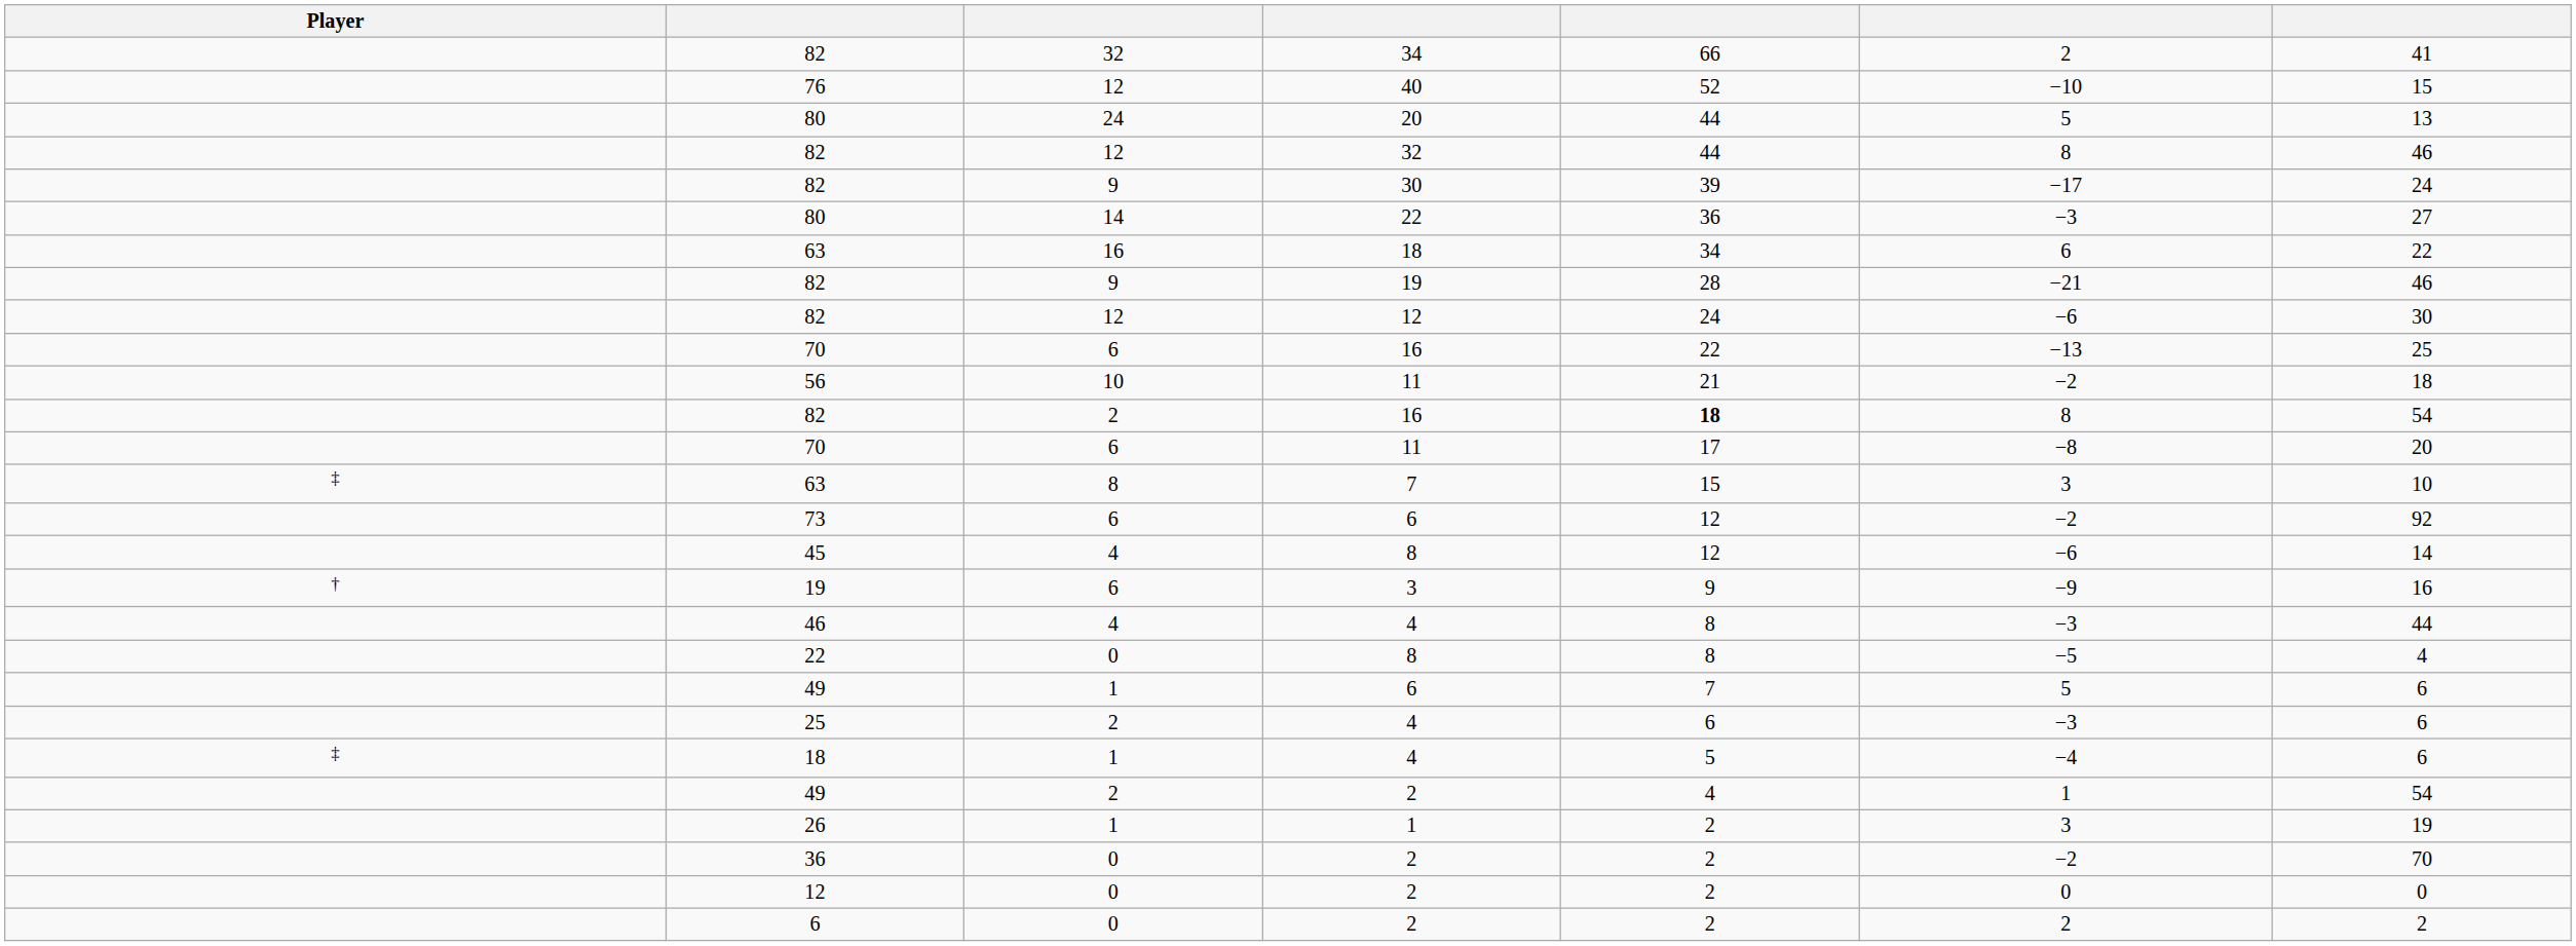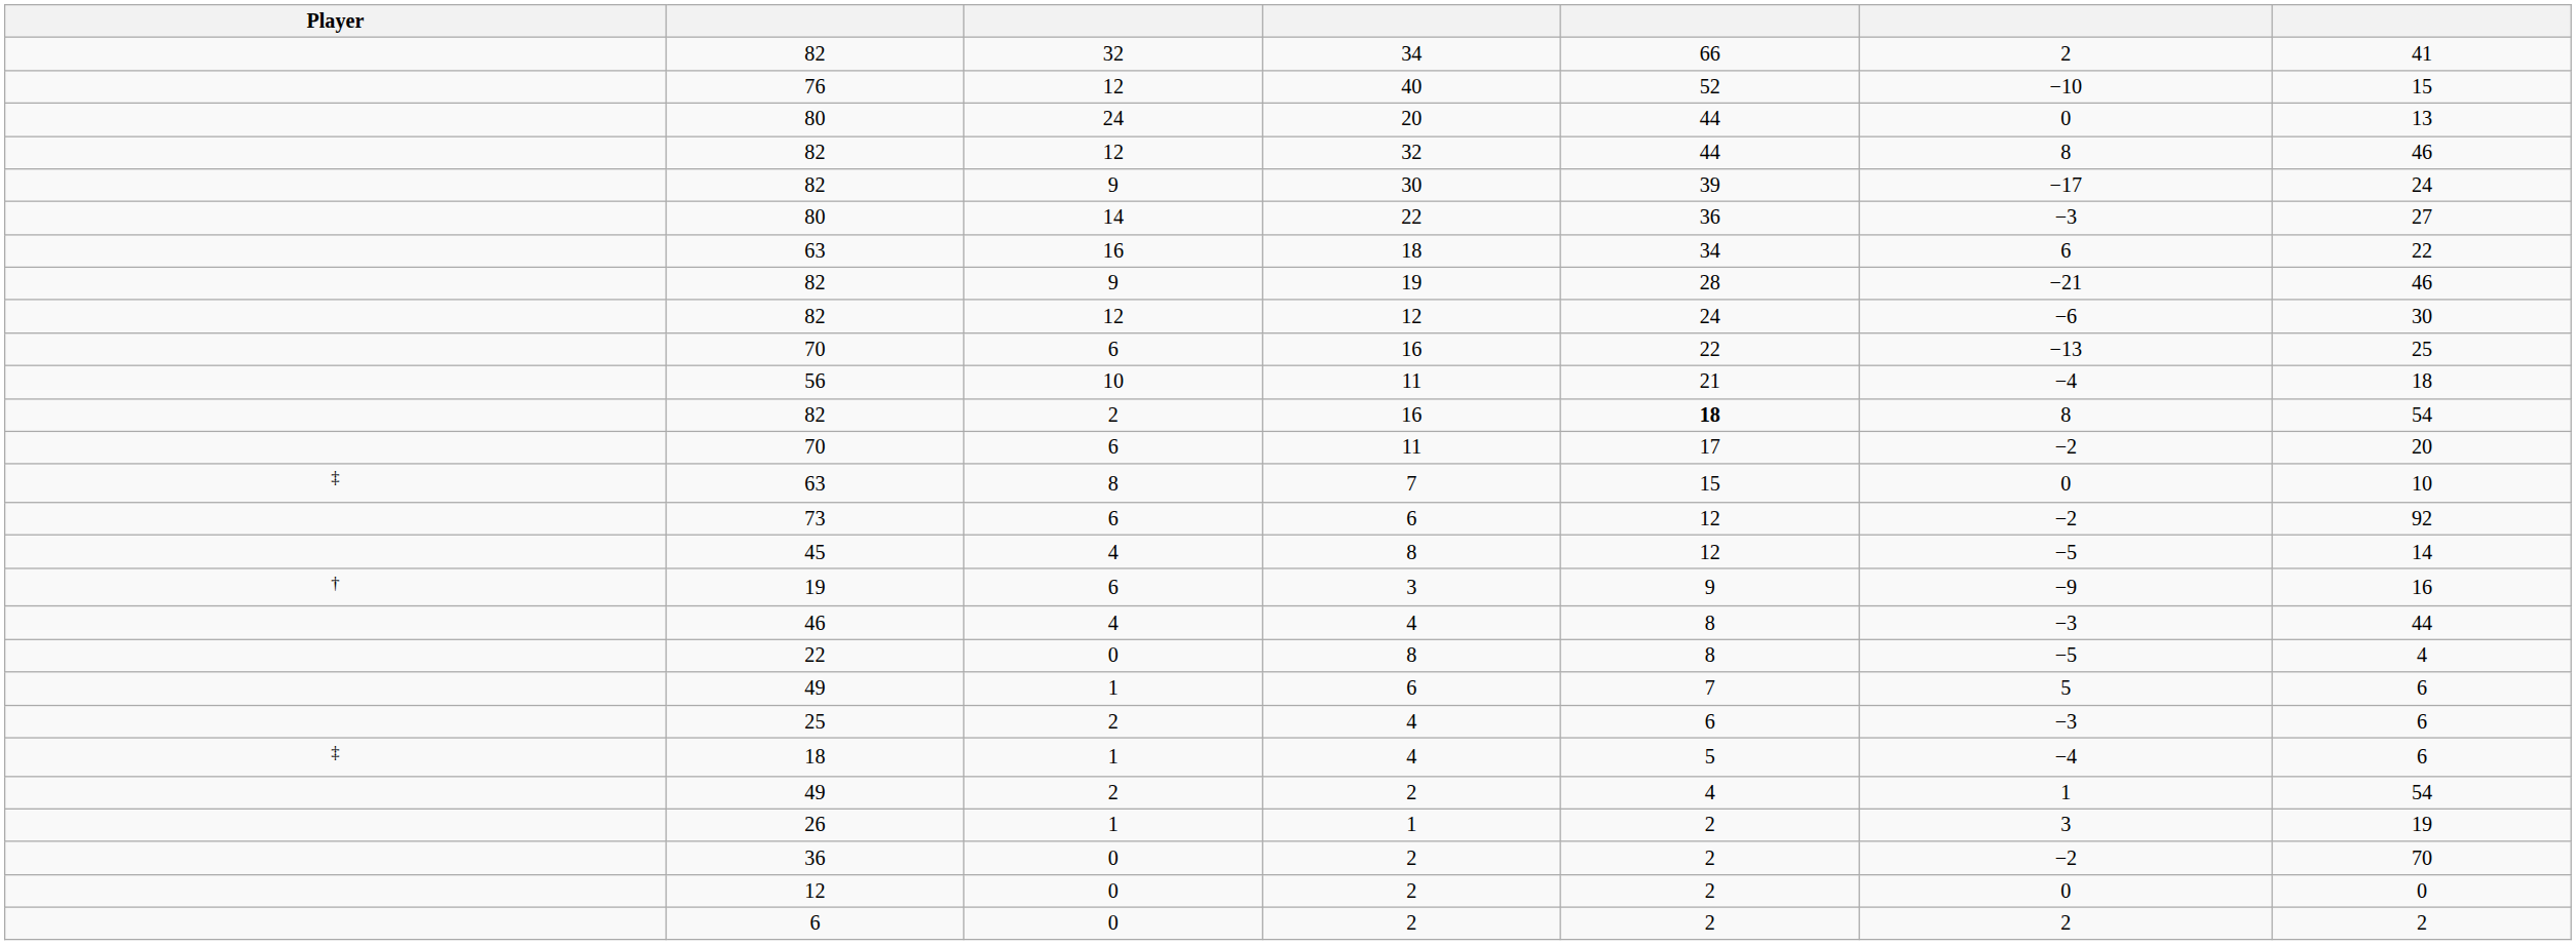 <table class="wikitable sortable" style="width:100%; text-align:center;">
 <tr>
 <th>Player</th>
 <th></th>
 <th></th>
 <th></th>
 <th></th>
 <th data-sort-type="number"></th>
 <th></th>
 </tr>
 <tr>
 <td></td>
 <td>82</td>
 <td>32</td>
 <td>34</td>
 <td>66</td>
 <td>2</td>
 <td>41</td>
 </tr>
 <tr>
 <td></td>
 <td>76</td>
 <td>12</td>
 <td>40</td>
 <td>52</td>
 <td>−10</td>
 <td>15</td>
 </tr>
 <tr>
 <td></td>
 <td>80</td>
 <td>24</td>
 <td>20</td>
 <td>44</td>
-<td>5</td>
+<td>0</td>
 <td>13</td>
 </tr>
 <tr>
 <td></td>
 <td>82</td>
 <td>12</td>
 <td>32</td>
 <td>44</td>
 <td>8</td>
 <td>46</td>
 </tr>
 <tr>
 <td></td>
 <td>82</td>
 <td>9</td>
 <td>30</td>
 <td>39</td>
 <td>−17</td>
 <td>24</td>
 </tr>
 <tr>
 <td></td>
 <td>80</td>
 <td>14</td>
 <td>22</td>
 <td>36</td>
 <td>−3</td>
 <td>27</td>
 </tr>
 <tr>
 <td></td>
 <td>63</td>
 <td>16</td>
 <td>18</td>
 <td>34</td>
 <td>6</td>
 <td>22</td>
 </tr>
 <tr>
 <td></td>
 <td>82</td>
 <td>9</td>
 <td>19</td>
 <td>28</td>
 <td>−21</td>
 <td>46</td>
 </tr>
 <tr>
 <td></td>
 <td>82</td>
 <td>12</td>
 <td>12</td>
 <td>24</td>
 <td>−6</td>
 <td>30</td>
 </tr>
 <tr>
 <td></td>
 <td>70</td>
 <td>6</td>
 <td>16</td>
 <td>22</td>
 <td>−13</td>
 <td>25</td>
 </tr>
 <tr>
 <td></td>
 <td>56</td>
 <td>10</td>
 <td>11</td>
 <td>21</td>
-<td>−2</td>
+<td>−4</td>
 <td>18</td>
 </tr>
 <tr>
 <td></td>
 <td>82</td>
 <td>2</td>
 <td>16</td>
 <td><strong>18</strong></td>
 <td>8</td>
 <td>54</td>
 </tr>
 <tr>
 <td></td>
 <td>70</td>
 <td>6</td>
 <td>11</td>
 <td>17</td>
-<td>−8</td>
+<td>−2</td>
 <td>20</td>
 </tr>
 <tr>
 <td><sup>‡</sup></td>
 <td>63</td>
 <td>8</td>
 <td>7</td>
 <td>15</td>
-<td>3</td>
+<td>0</td>
 <td>10</td>
 </tr>
 <tr>
 <td></td>
 <td>73</td>
 <td>6</td>
 <td>6</td>
 <td>12</td>
 <td>−2</td>
 <td>92</td>
 </tr>
 <tr>
 <td></td>
 <td>45</td>
 <td>4</td>
 <td>8</td>
 <td>12</td>
-<td>−6</td>
+<td>−5</td>
 <td>14</td>
 </tr>
 <tr>
 <td><sup>†</sup></td>
 <td>19</td>
 <td>6</td>
 <td>3</td>
 <td>9</td>
 <td>−9</td>
 <td>16</td>
 </tr>
 <tr>
 <td></td>
 <td>46</td>
 <td>4</td>
 <td>4</td>
 <td>8</td>
 <td>−3</td>
 <td>44</td>
 </tr>
 <tr>
 <td></td>
 <td>22</td>
 <td>0</td>
 <td>8</td>
 <td>8</td>
 <td>−5</td>
 <td>4</td>
 </tr>
 <tr>
 <td></td>
 <td>49</td>
 <td>1</td>
 <td>6</td>
 <td>7</td>
 <td>5</td>
 <td>6</td>
 </tr>
 <tr>
 <td></td>
 <td>25</td>
 <td>2</td>
 <td>4</td>
 <td>6</td>
 <td>−3</td>
 <td>6</td>
 </tr>
 <tr>
 <td><sup>‡</sup></td>
 <td>18</td>
 <td>1</td>
 <td>4</td>
 <td>5</td>
 <td>−4</td>
 <td>6</td>
 </tr>
 <tr>
 <td></td>
 <td>49</td>
 <td>2</td>
 <td>2</td>
 <td>4</td>
 <td>1</td>
 <td>54</td>
 </tr>
 <tr>
 <td></td>
 <td>26</td>
 <td>1</td>
 <td>1</td>
 <td>2</td>
 <td>3</td>
 <td>19</td>
 </tr>
 <tr>
 <td></td>
 <td>36</td>
 <td>0</td>
 <td>2</td>
 <td>2</td>
 <td>−2</td>
 <td>70</td>
 </tr>
 <tr>
 <td></td>
 <td>12</td>
 <td>0</td>
 <td>2</td>
 <td>2</td>
 <td>0</td>
 <td>0</td>
 </tr>
 <tr>
 <td></td>
 <td>6</td>
 <td>0</td>
 <td>2</td>
 <td>2</td>
 <td>2</td>
 <td>2</td>
 </tr>
 </table>
